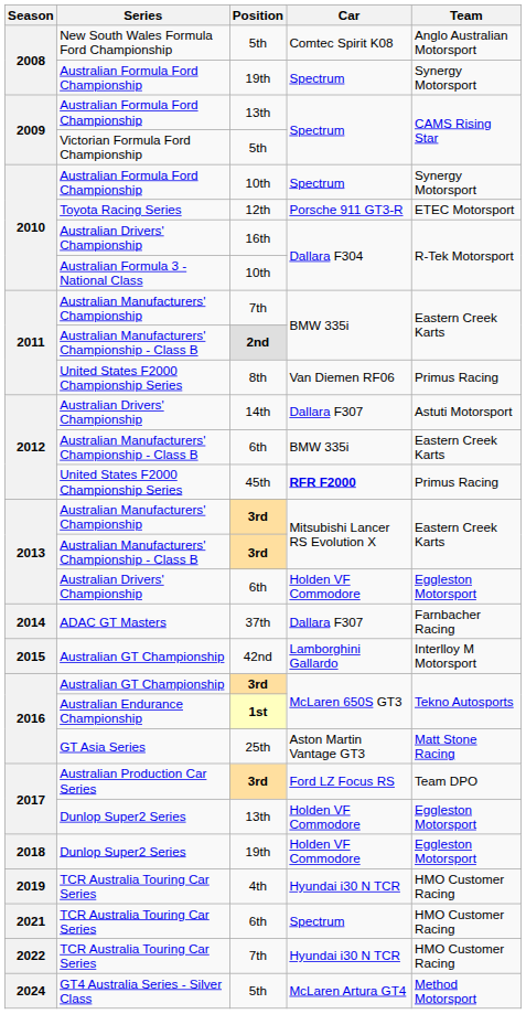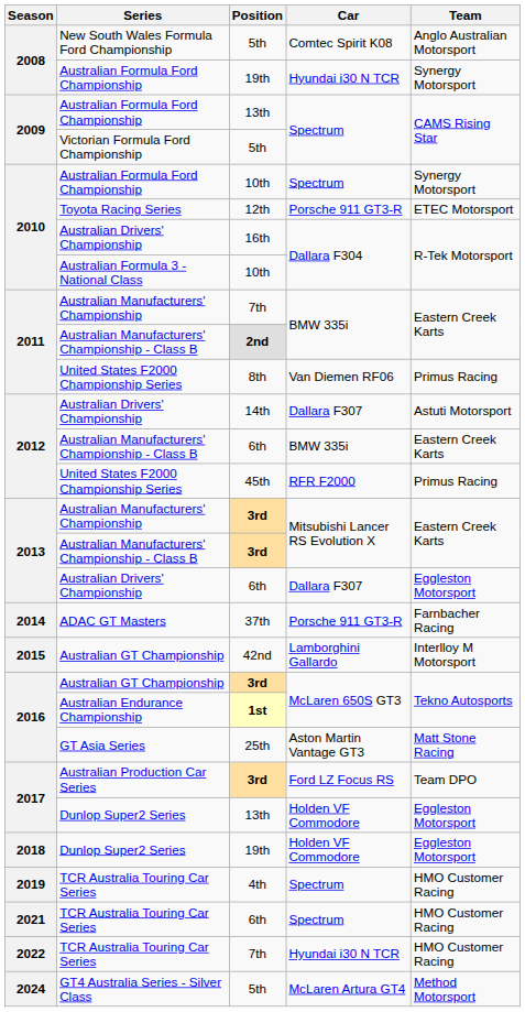 <table class="wikitable" style="font-size: 95%;">
 <tr>
 <th>Season</th>
 <th>Series</th>
 <th>Position</th>
 <th>Car</th>
 <th>Team</th>
 </tr>
 <tr>
 <th rowspan=2>2008</th>
 <td>New South Wales Formula Ford Championship</td>
 <td align=center>5th</td>
 <td>Comtec Spirit K08</td>
 <td>Anglo Australian Motorsport</td>
 </tr>
 <tr>
 <td><a href='#'>Australian Formula Ford Championship</a></td>
 <td align=center>19th</td>
-<td><a href='#'>Spectrum</a></td>
+<td><a href='#'>Hyundai i30 N TCR</a></td>
 <td>Synergy Motorsport</td>
 </tr>
 <tr>
 <th rowspan=2>2009</th>
 <td><a href='#'>Australian Formula Ford Championship</a></td>
 <td align=center>13th</td>
 <td rowspan=2><a href='#'>Spectrum</a></td>
 <td rowspan=2><a href='#'>CAMS Rising Star</a></td>
 </tr>
 <tr>
 <td>Victorian Formula Ford Championship</td>
 <td align=center>5th</td>
 </tr>
 <tr>
 <th rowspan=4>2010</th>
 <td><a href='#'>Australian Formula Ford Championship</a></td>
 <td align=center>10th</td>
 <td><a href='#'>Spectrum</a></td>
 <td>Synergy Motorsport</td>
 </tr>
 <tr>
 <td><a href='#'>Toyota Racing Series</a></td>
 <td align=center>12th</td>
 <td><a href='#'>Porsche 911 GT3-R</a></td>
 <td>ETEC Motorsport</td>
 </tr>
 <tr>
 <td><a href='#'>Australian Drivers' Championship</a></td>
 <td align=center>16th</td>
 <td rowspan=2><a href='#'>Dallara</a> F304</td>
 <td rowspan=2>R-Tek Motorsport</td>
 </tr>
 <tr>
 <td><a href='#'>Australian Formula 3 - National Class</a></td>
 <td align=center>10th</td>
 </tr>
 <tr>
 <th rowspan=3>2011</th>
 <td><a href='#'>Australian Manufacturers' Championship</a></td>
 <td align=center>7th</td>
 <td rowspan=2>BMW 335i</td>
 <td rowspan=2>Eastern Creek Karts</td>
 </tr>
 <tr>
 <td><a href='#'>Australian Manufacturers' Championship - Class B</a></td>
 <td align=center style=background:#dfdfdf><strong>2nd</strong></td>
 </tr>
 <tr>
 <td><a href='#'>United States F2000 Championship Series</a></td>
 <td align=center>8th</td>
 <td>Van Diemen RF06</td>
 <td>Primus Racing</td>
 </tr>
 <tr>
 <th rowspan=3>2012</th>
 <td><a href='#'>Australian Drivers' Championship</a></td>
 <td align=center>14th</td>
 <td><a href='#'>Dallara</a> F307</td>
 <td>Astuti Motorsport</td>
 </tr>
 <tr>
 <td><a href='#'>Australian Manufacturers' Championship - Class B</a></td>
 <td align=center>6th</td>
 <td>BMW 335i</td>
 <td>Eastern Creek Karts</td>
 </tr>
 <tr>
 <td><a href='#'>United States F2000 Championship Series</a></td>
 <td align=center>45th</td>
-<td><strong><a href='#'>RFR F2000</a></strong></td>
+<td><a href='#'>RFR F2000</a></td>
 <td>Primus Racing</td>
 </tr>
 <tr>
 <th rowspan=3>2013</th>
 <td><a href='#'>Australian Manufacturers' Championship</a></td>
 <td align=center style="background: #ffdf9f"><strong>3rd</strong></td>
 <td rowspan=2>Mitsubishi Lancer RS Evolution X</td>
 <td rowspan=2>Eastern Creek Karts</td>
 </tr>
 <tr>
 <td><a href='#'>Australian Manufacturers' Championship - Class B</a></td>
 <td align=center style="background: #ffdf9f"><strong>3rd</strong></td>
 </tr>
 <tr>
 <td><a href='#'>Australian Drivers' Championship</a></td>
 <td align=center>6th</td>
-<td><a href='#'>Holden VF Commodore</a></td>
+<td><a href='#'>Dallara</a> F307</td>
 <td><a href='#'>Eggleston Motorsport</a></td>
 </tr>
 <tr>
 <th>2014</th>
 <td><a href='#'>ADAC GT Masters</a></td>
 <td align=center>37th</td>
-<td><a href='#'>Dallara</a> F307</td>
+<td><a href='#'>Porsche 911 GT3-R</a></td>
 <td>Farnbacher Racing</td>
 </tr>
 <tr>
 <th>2015</th>
 <td><a href='#'>Australian GT Championship</a></td>
 <td align=center>42nd</td>
 <td><a href='#'>Lamborghini Gallardo</a></td>
 <td>Interlloy M Motorsport</td>
 </tr>
 <tr>
 <th rowspan=3>2016</th>
 <td><a href='#'>Australian GT Championship</a></td>
 <td align=center style="background: #ffdf9f"><strong>3rd</strong></td>
 <td rowspan=2><a href='#'>McLaren 650S</a> GT3</td>
 <td rowspan=2><a href='#'>Tekno Autosports</a></td>
 </tr>
 <tr>
 <td><a href='#'>Australian Endurance Championship</a></td>
 <td align=center style="background: #ffffbf"><strong>1st</strong></td>
 </tr>
 <tr>
 <td><a href='#'>GT Asia Series</a></td>
 <td align=center>25th</td>
 <td>Aston Martin Vantage GT3</td>
 <td><a href='#'>Matt Stone Racing</a></td>
 </tr>
 <tr>
 <th rowspan=2>2017</th>
 <td><a href='#'>Australian Production Car Series</a></td>
 <td align=center style="background: #ffdf9f"><strong>3rd</strong></td>
 <td><a href='#'>Ford LZ Focus RS</a></td>
 <td>Team DPO</td>
 </tr>
 <tr>
 <td><a href='#'>Dunlop Super2 Series</a></td>
 <td align=center>13th</td>
 <td><a href='#'>Holden VF Commodore</a></td>
 <td><a href='#'>Eggleston Motorsport</a></td>
 </tr>
 <tr>
 <th>2018</th>
 <td><a href='#'>Dunlop Super2 Series</a></td>
 <td align=center>19th</td>
 <td><a href='#'>Holden VF Commodore</a></td>
 <td><a href='#'>Eggleston Motorsport</a></td>
 </tr>
 <tr>
 <th>2019</th>
 <td><a href='#'>TCR Australia Touring Car Series</a></td>
 <td align=center>4th</td>
-<td><a href='#'>Hyundai i30 N TCR</a></td>
+<td><a href='#'>Spectrum</a></td>
 <td>HMO Customer Racing</td>
 </tr>
 <tr>
 <th>2021</th>
 <td><a href='#'>TCR Australia Touring Car Series</a></td>
 <td align=center>6th</td>
 <td><a href='#'>Spectrum</a></td>
 <td>HMO Customer Racing</td>
 </tr>
 <tr>
 <th>2022</th>
 <td><a href='#'>TCR Australia Touring Car Series</a></td>
 <td align=center>7th</td>
 <td><a href='#'>Hyundai i30 N TCR</a></td>
 <td>HMO Customer Racing</td>
 </tr>
 <tr>
 <th>2024</th>
 <td><a href='#'>GT4 Australia Series - Silver Class</a></td>
 <td align=center>5th</td>
 <td><a href='#'>McLaren Artura GT4</a></td>
 <td><a href='#'>Method Motorsport</a></td>
 </tr>
 </table>
